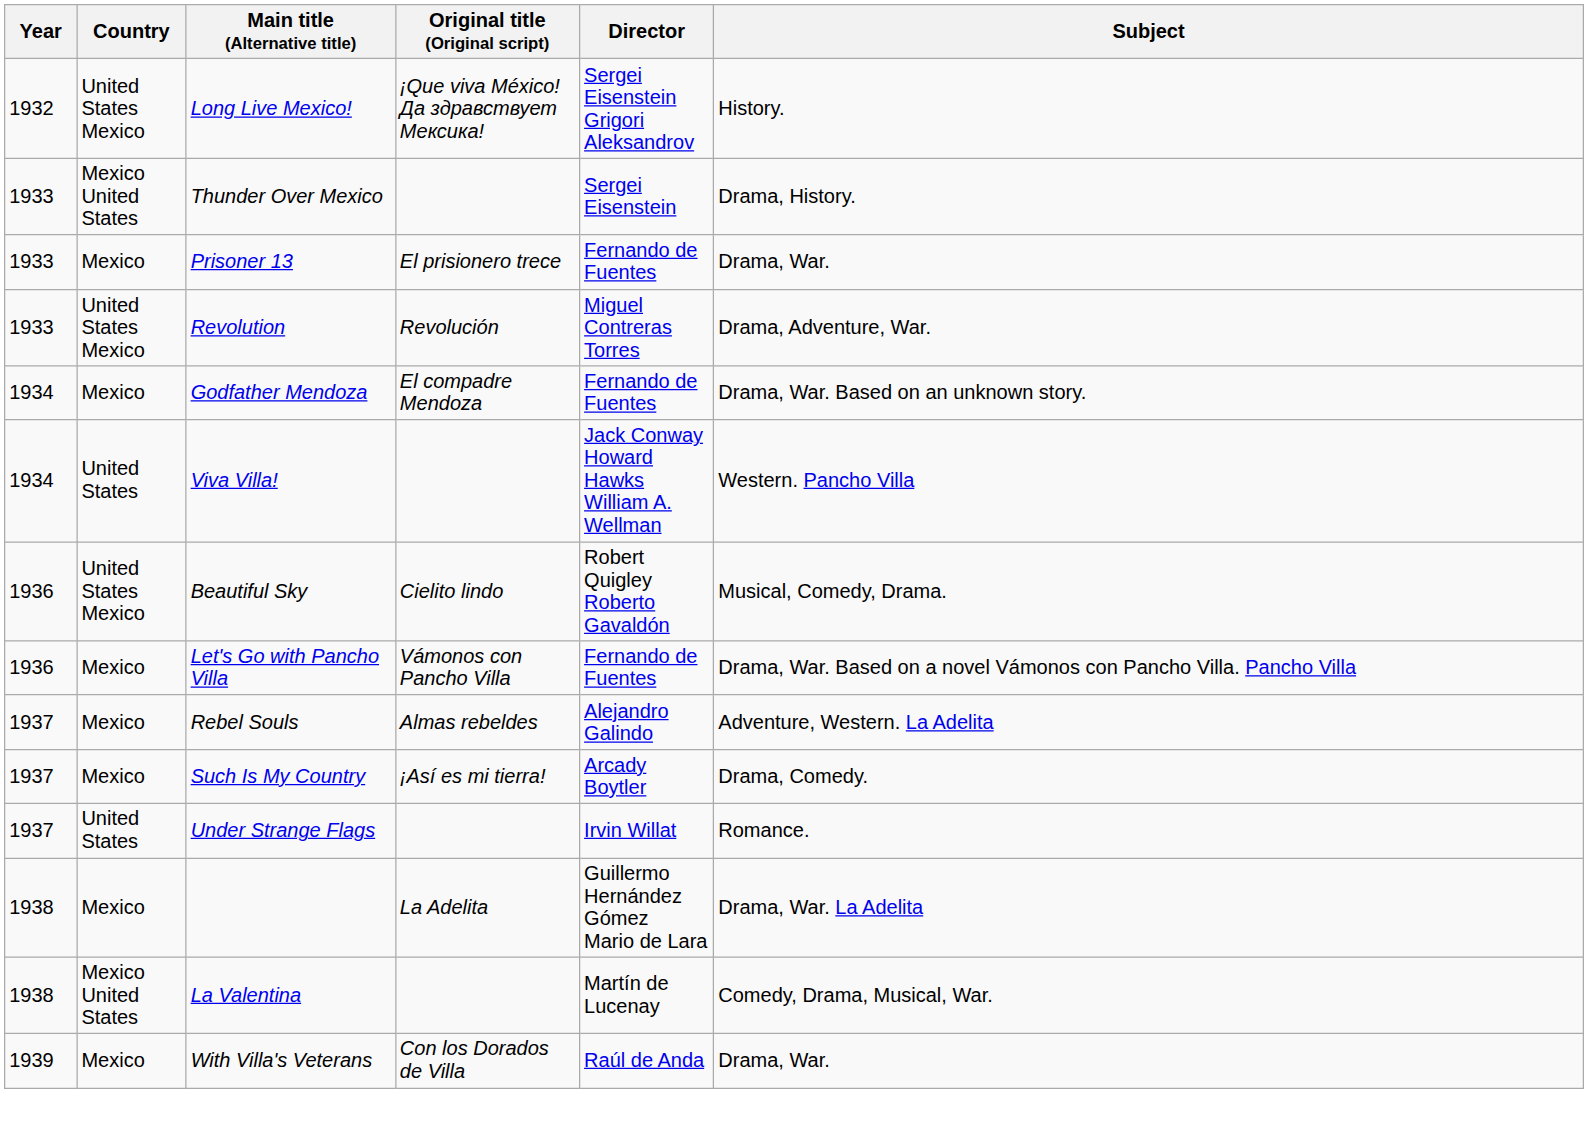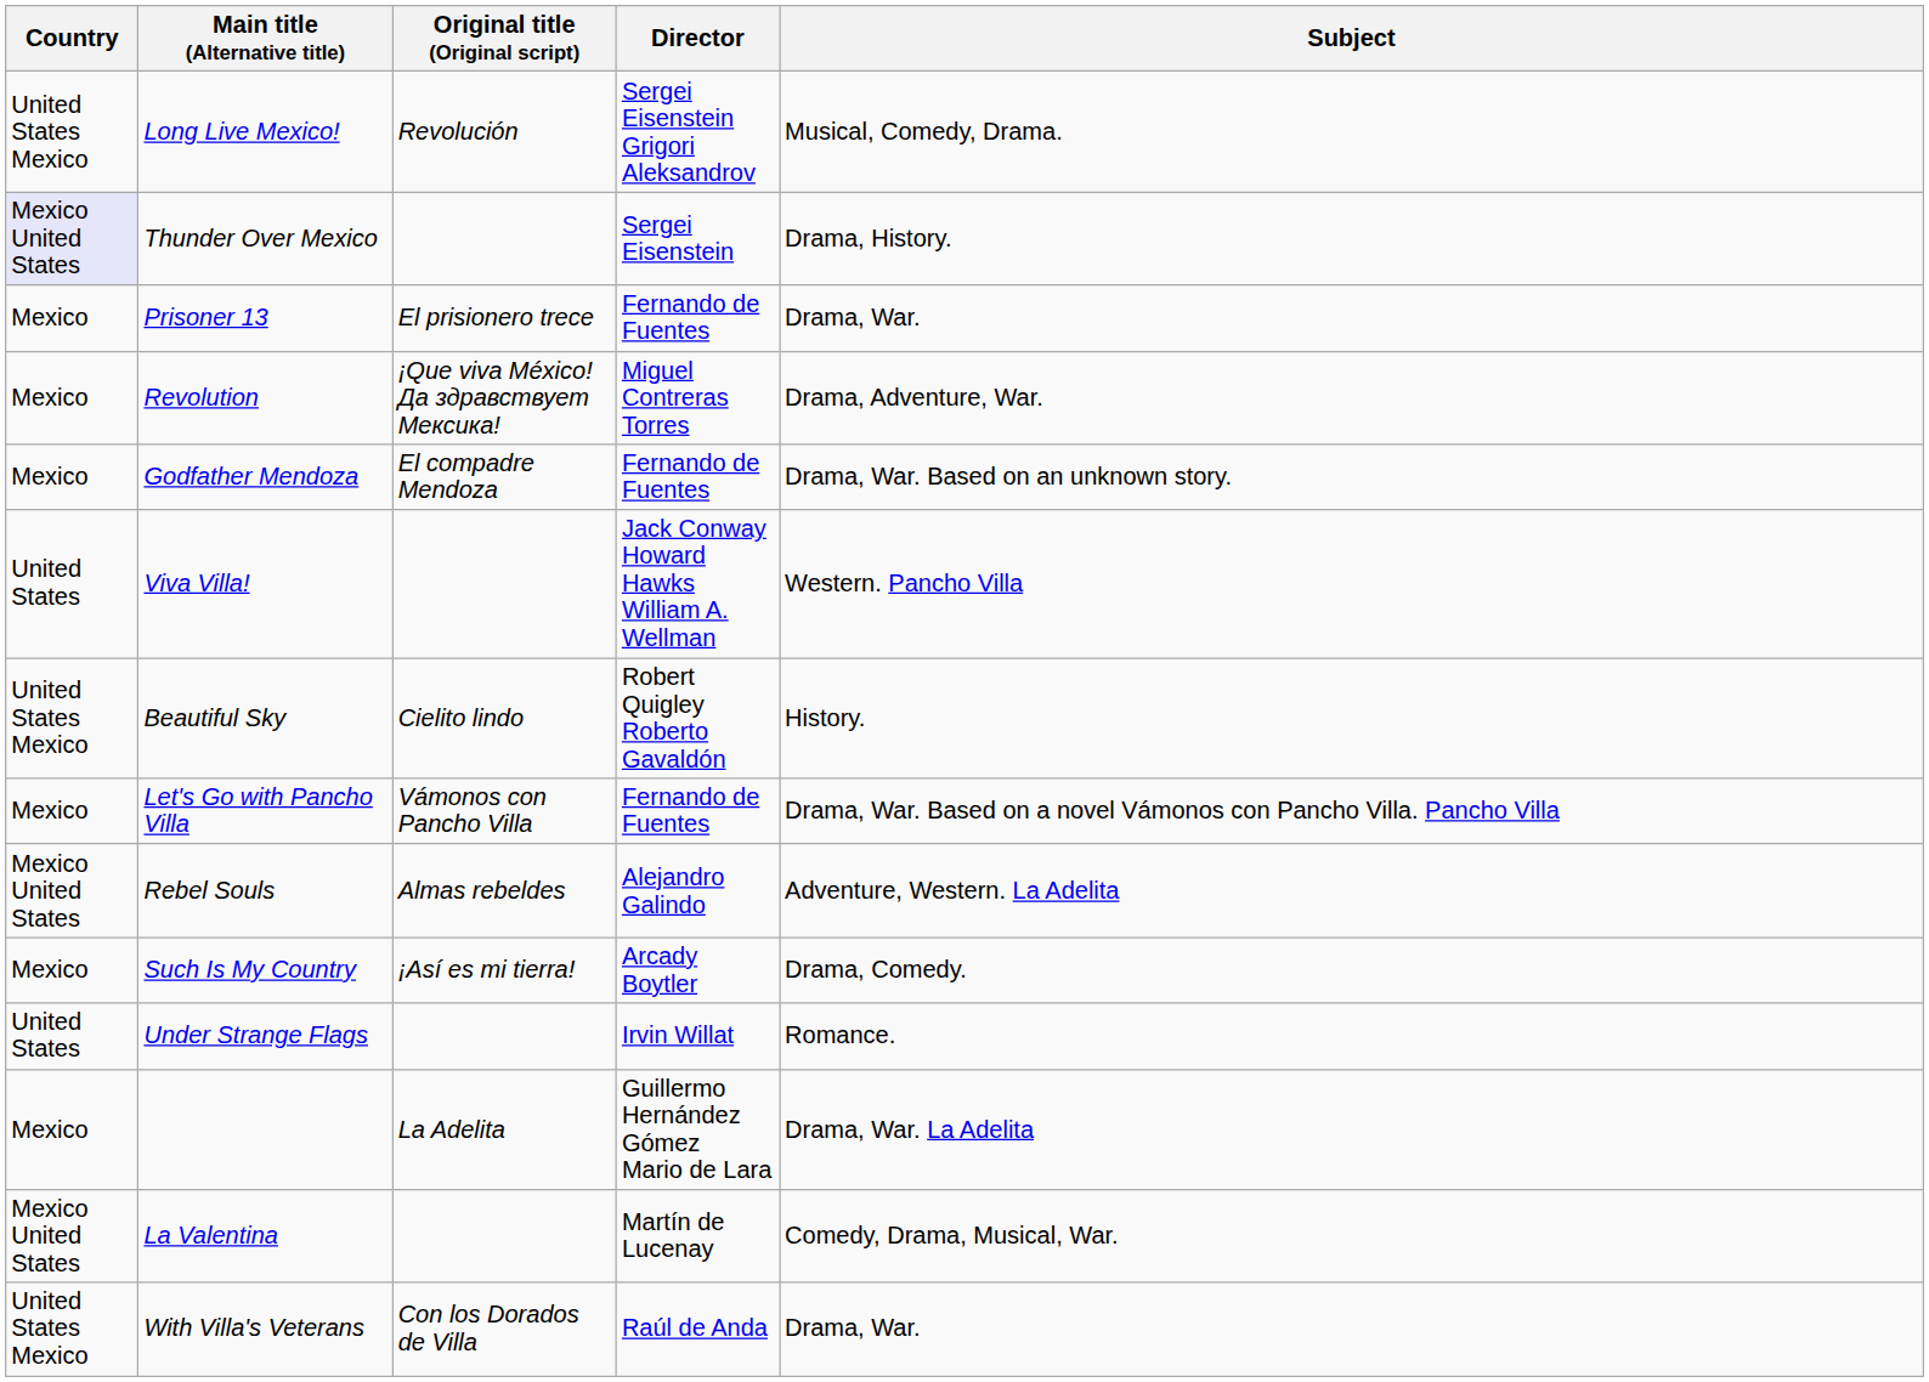 <table class="wikitable sortable" style="width:100%;">
 <tr>
-<th>Year</th>
 <th width= 80>Country</th>
 <th class="unsortable" style="width:160px;">Main title<br><small>(Alternative title)</small></th>
 <th class="unsortable" style="width:140px;">Original title<br><small>(Original script)</small></th>
 <th width=100>Director</th>
 <th class="unsortable">Subject</th>
 </tr>
 <tr>
-<td>1932</td>
 <td>United States<br>Mexico</td>
 <td><em><a href='#'>Long Live Mexico!</a></em></td>
-<td><em>¡Que viva México!</em><br><em>Да здравствует Мексика!</em></td>
+<td><em>Revolución</em></td>
 <td><a href='#'>Sergei Eisenstein</a><br><a href='#'>Grigori Aleksandrov</a></td>
-<td>History.</td>
+<td>Musical, Comedy, Drama.</td>
 </tr>
 <tr>
-<td>1933</td>
-<td>Mexico<br>United States</td>
+<td style="background: lavender;">Mexico<br>United States</td>
 <td><em>Thunder Over Mexico</em></td>
 <td></td>
 <td><a href='#'>Sergei Eisenstein</a></td>
 <td>Drama, History.</td>
 </tr>
 <tr>
-<td>1933</td>
 <td>Mexico</td>
 <td><em><a href='#'>Prisoner 13</a></em></td>
 <td><em>El prisionero trece</em></td>
 <td><a href='#'>Fernando de Fuentes</a></td>
 <td>Drama, War.</td>
 </tr>
 <tr>
-<td>1933</td>
-<td>United States<br>Mexico</td>
+<td>Mexico</td>
 <td><em><a href='#'>Revolution</a></em></td>
-<td><em>Revolución</em></td>
+<td><em>¡Que viva México!</em><br><em>Да здравствует Мексика!</em></td>
 <td><a href='#'>Miguel Contreras Torres</a></td>
 <td>Drama, Adventure, War.</td>
 </tr>
 <tr>
-<td>1934</td>
 <td>Mexico</td>
 <td><em><a href='#'>Godfather Mendoza</a></em></td>
 <td><em>El compadre Mendoza</em></td>
 <td><a href='#'>Fernando de Fuentes</a></td>
 <td>Drama, War. Based on an unknown story.</td>
 </tr>
 <tr>
-<td>1934</td>
 <td>United States</td>
 <td><em><a href='#'>Viva Villa!</a></em></td>
 <td></td>
 <td><a href='#'>Jack Conway</a><br><a href='#'>Howard Hawks</a><br><a href='#'>William A. Wellman</a></td>
 <td>Western. <a href='#'>Pancho Villa</a></td>
 </tr>
 <tr>
-<td>1936</td>
 <td>United States<br>Mexico</td>
 <td><em>Beautiful Sky</em></td>
 <td><em>Cielito lindo</em></td>
 <td>Robert Quigley<br><a href='#'>Roberto Gavaldón</a></td>
-<td>Musical, Comedy, Drama.</td>
+<td>History.</td>
 </tr>
 <tr>
-<td>1936</td>
 <td>Mexico</td>
 <td><em><a href='#'>Let's Go with Pancho Villa</a></em></td>
 <td><em>Vámonos con Pancho Villa</em></td>
 <td><a href='#'>Fernando de Fuentes</a></td>
 <td>Drama, War. Based on a novel Vámonos con Pancho Villa. <a href='#'>Pancho Villa</a></td>
 </tr>
 <tr>
-<td>1937</td>
-<td>Mexico</td>
+<td>Mexico<br>United States</td>
 <td><em>Rebel Souls</em></td>
 <td><em>Almas rebeldes</em></td>
 <td><a href='#'>Alejandro Galindo</a></td>
 <td>Adventure, Western. <a href='#'>La Adelita</a></td>
 </tr>
 <tr>
-<td>1937</td>
 <td>Mexico</td>
 <td><em><a href='#'>Such Is My Country</a></em></td>
 <td><em>¡Así es mi tierra!</em></td>
 <td><a href='#'>Arcady Boytler</a></td>
 <td>Drama, Comedy.</td>
 </tr>
 <tr>
-<td>1937</td>
 <td>United States</td>
 <td><em><a href='#'>Under Strange Flags</a></em></td>
 <td></td>
 <td><a href='#'>Irvin Willat</a></td>
 <td>Romance.</td>
 </tr>
 <tr>
-<td>1938</td>
 <td>Mexico</td>
 <td></td>
 <td><em>La Adelita</em></td>
 <td>Guillermo Hernández Gómez<br>Mario de Lara</td>
 <td>Drama, War. <a href='#'>La Adelita</a></td>
 </tr>
 <tr>
-<td>1938</td>
 <td>Mexico<br>United States</td>
 <td><em><a href='#'>La Valentina</a></em></td>
 <td></td>
 <td>Martín de Lucenay</td>
 <td>Comedy, Drama, Musical, War.</td>
 </tr>
 <tr>
-<td>1939</td>
-<td>Mexico</td>
+<td>United States<br>Mexico</td>
 <td><em>With Villa's Veterans</em></td>
 <td><em>Con los Dorados de Villa</em></td>
 <td><a href='#'>Raúl de Anda</a></td>
 <td>Drama, War.</td>
 </tr>
 </table>
